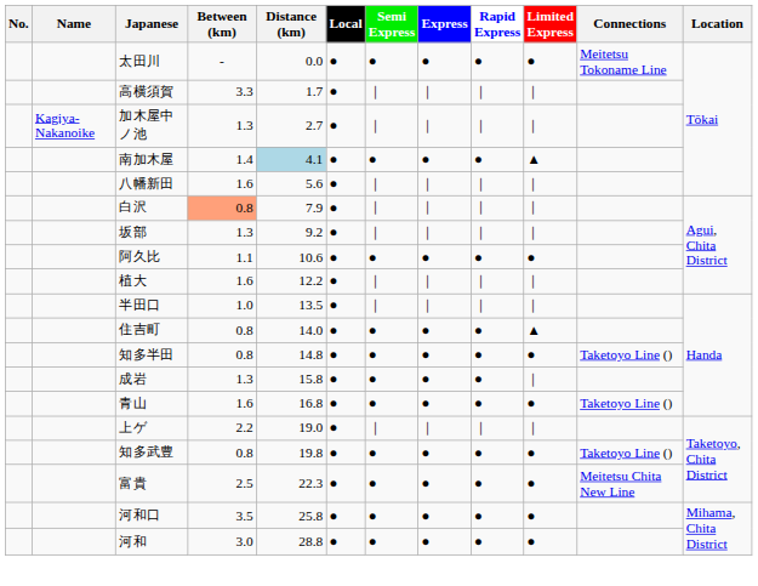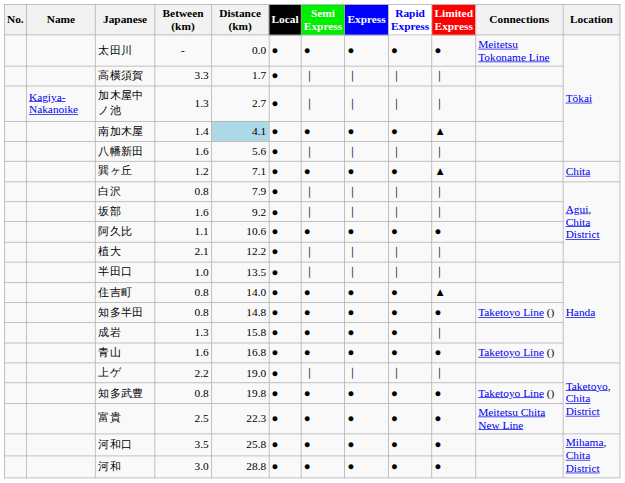 <table class="wikitable">
 <tr>
 <th>No.</th>
 <th>Name</th>
 <th>Japanese</th>
 <th>Between (km)</th>
 <th>Distance (km)</th>
 <th style="width: 1em; background-color: #000; color: #fff;">Local</th>
 <th style="width: 1em; background-color: #0e0; color: #fff;">Semi Express</th>
 <th style="width: 1em; background-color: #00f; color: #fff;">Express</th>
 <th style="width: 1em; background-color: #fff; color: #00f;">Rapid Express</th>
 <th style="width: 1em; background-color: #f00; color: #fff;">Limited Express</th>
 <th>Connections</th>
 <th>Location</th>
 </tr>
 <tr>
 <td></td>
 <td></td>
 <td>太田川</td>
 <td style="text-align: center;">-</td>
 <td style="text-align: right;">0.0</td>
 <td>●</td>
 <td>●</td>
 <td>●</td>
 <td>●</td>
 <td>●</td>
 <td><a href='#'>Meitetsu Tokoname Line</a></td>
 <td rowspan="5"><a href='#'>Tōkai</a></td>
 </tr>
 <tr>
 <td></td>
 <td></td>
 <td>高横須賀</td>
 <td style="text-align: right;">3.3 </td>
 <td style="text-align: right;">1.7</td>
 <td>●</td>
 <td>｜</td>
 <td>｜</td>
 <td>｜</td>
 <td>｜</td>
 <td> </td>
 </tr>
 <tr>
 <td></td>
 <td><a href='#'>Kagiya-Nakanoike</a></td>
 <td>加木屋中ノ池</td>
 <td style="text-align: right;">1.3</td>
 <td style="text-align: right;">2.7</td>
 <td>●</td>
 <td>｜</td>
 <td>｜</td>
 <td>｜</td>
 <td>｜</td>
 <td></td>
 </tr>
 <tr>
 <td></td>
 <td></td>
 <td>南加木屋</td>
 <td style="text-align: right;">1.4</td>
 <td style="background: lightblue; text-align: right;">4.1</td>
 <td>●</td>
 <td>●</td>
 <td>●</td>
 <td>●</td>
 <td>▲</td>
 <td> </td>
 </tr>
 <tr>
 <td></td>
 <td></td>
 <td>八幡新田</td>
 <td style="text-align: right;">1.6</td>
 <td style="text-align: right;">5.6</td>
 <td>●</td>
 <td>｜</td>
 <td>｜</td>
 <td>｜</td>
 <td>｜</td>
 <td> </td>
 </tr>
 <tr>
 <td></td>
 <td></td>
+<td>巽ヶ丘</td>
+<td style="text-align: right;">1.2</td>
+<td style="text-align: right;">7.1</td>
+<td>●</td>
+<td>●</td>
+<td>●</td>
+<td>●</td>
+<td>▲</td>
+<td> </td>
+<td><a href='#'>Chita</a></td>
+</tr>
+<tr>
+<td></td>
+<td></td>
 <td>白沢</td>
-<td style="background: lightsalmon; text-align: right;">0.8</td>
+<td style="text-align: right;">0.8</td>
 <td style="text-align: right;">7.9</td>
 <td>●</td>
 <td>｜</td>
 <td>｜</td>
 <td>｜</td>
 <td>｜</td>
 <td> </td>
 <td rowspan="4"><a href='#'>Agui</a>,<br><a href='#'>Chita District</a></td>
 </tr>
 <tr>
 <td></td>
 <td></td>
 <td>坂部</td>
-<td style="text-align: right;">1.3</td>
+<td style="text-align: right;">1.6</td>
 <td style="text-align: right;">9.2</td>
 <td>●</td>
 <td>｜</td>
 <td>｜</td>
 <td>｜</td>
 <td>｜</td>
 <td> </td>
 </tr>
 <tr>
 <td></td>
 <td></td>
 <td>阿久比</td>
 <td style="text-align: right;">1.1</td>
 <td style="text-align: right;">10.6</td>
 <td>●</td>
 <td>●</td>
 <td>●</td>
 <td>●</td>
 <td>●</td>
 <td> </td>
 </tr>
 <tr>
 <td></td>
 <td></td>
 <td>植大</td>
-<td style="text-align: right;">1.6</td>
+<td style="text-align: right;">2.1</td>
 <td style="text-align: right;">12.2</td>
 <td>●</td>
 <td>｜</td>
 <td>｜</td>
 <td>｜</td>
 <td>｜</td>
 <td> </td>
 </tr>
 <tr>
 <td></td>
 <td></td>
 <td>半田口</td>
 <td style="text-align: right;">1.0</td>
 <td style="text-align: right;">13.5</td>
 <td>●</td>
 <td>｜</td>
 <td>｜</td>
 <td>｜</td>
 <td>｜</td>
 <td> </td>
 <td rowspan="5"><a href='#'>Handa</a></td>
 </tr>
 <tr>
 <td></td>
 <td></td>
 <td>住吉町</td>
 <td style="text-align: right;">0.8</td>
 <td style="text-align: right;">14.0</td>
 <td>●</td>
 <td>●</td>
 <td>●</td>
 <td>●</td>
 <td>▲</td>
 <td> </td>
 </tr>
 <tr>
 <td></td>
 <td></td>
 <td>知多半田</td>
 <td style="text-align: right;">0.8</td>
 <td style="text-align: right;">14.8</td>
 <td>●</td>
 <td>●</td>
 <td>●</td>
 <td>●</td>
 <td>●</td>
 <td><a href='#'>Taketoyo Line</a> ()</td>
 </tr>
 <tr>
 <td></td>
 <td></td>
 <td>成岩</td>
 <td style="text-align: right;">1.3</td>
 <td style="text-align: right;">15.8</td>
 <td>●</td>
 <td>●</td>
 <td>●</td>
 <td>●</td>
 <td>｜</td>
 <td> </td>
 </tr>
 <tr>
 <td></td>
 <td></td>
 <td>青山</td>
 <td style="text-align: right;">1.6</td>
 <td style="text-align: right;">16.8</td>
 <td>●</td>
 <td>●</td>
 <td>●</td>
 <td>●</td>
 <td>●</td>
 <td><a href='#'>Taketoyo Line</a> ()</td>
 </tr>
 <tr>
 <td></td>
 <td></td>
 <td>上ゲ</td>
 <td style="text-align: right;">2.2</td>
 <td style="text-align: right;">19.0</td>
 <td>●</td>
 <td>｜</td>
 <td>｜</td>
 <td>｜</td>
 <td>｜</td>
 <td> </td>
 <td rowspan="3"><a href='#'>Taketoyo</a>,<br><a href='#'>Chita District</a></td>
 </tr>
 <tr>
 <td></td>
 <td></td>
 <td>知多武豊</td>
 <td style="text-align: right;">0.8</td>
 <td style="text-align: right;">19.8</td>
 <td>●</td>
 <td>●</td>
 <td>●</td>
 <td>●</td>
 <td>●</td>
 <td><a href='#'>Taketoyo Line</a> ()</td>
 </tr>
 <tr>
 <td></td>
 <td></td>
 <td>富貴</td>
 <td style="text-align: right;">2.5</td>
 <td style="text-align: right;">22.3</td>
 <td>●</td>
 <td>●</td>
 <td>●</td>
 <td>●</td>
 <td>●</td>
 <td><a href='#'>Meitetsu Chita New Line</a></td>
 </tr>
 <tr>
 <td></td>
 <td></td>
 <td>河和口</td>
 <td style="text-align: right;">3.5</td>
 <td style="text-align: right;">25.8</td>
 <td>●</td>
 <td>●</td>
 <td>●</td>
 <td>●</td>
 <td>●</td>
 <td> </td>
 <td rowspan="2"><a href='#'>Mihama</a>,<br><a href='#'>Chita District</a></td>
 </tr>
 <tr>
 <td></td>
 <td></td>
 <td>河和</td>
 <td style="text-align: right;">3.0</td>
 <td style="text-align: right;">28.8</td>
 <td>●</td>
 <td>●</td>
 <td>●</td>
 <td>●</td>
 <td>●</td>
 <td> </td>
 </tr>
 </table>
